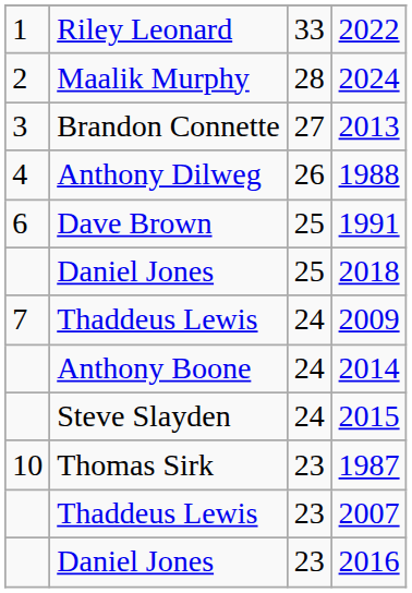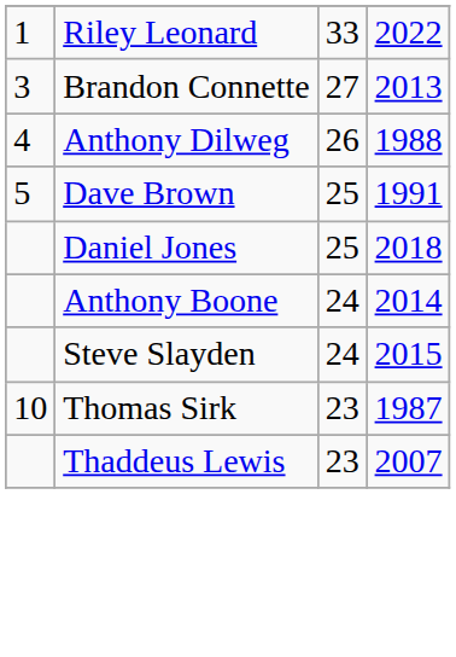 <table class="wikitable">
 <tr>
 </tr>
 <tr>
 <td>1</td>
 <td><a href='#'>Riley Leonard</a></td>
 <td><abbr>33</abbr></td>
 <td><a href='#'>2022</a></td>
-</tr>
-<tr>
-<td>2</td>
-<td><a href='#'>Maalik Murphy</a></td>
-<td><abbr>28</abbr></td>
-<td><a href='#'>2024</a></td>
 </tr>
 <tr>
 <td>3</td>
 <td>Brandon Connette</td>
 <td><abbr>27</abbr></td>
 <td><a href='#'>2013</a></td>
 </tr>
 <tr>
 <td>4</td>
 <td><a href='#'>Anthony Dilweg</a></td>
 <td><abbr>26</abbr></td>
 <td><a href='#'>1988</a></td>
 </tr>
 <tr>
-<td>6</td>
+<td>5</td>
 <td><a href='#'>Dave Brown</a></td>
 <td><abbr>25</abbr></td>
 <td><a href='#'>1991</a></td>
 </tr>
 <tr>
 <td></td>
 <td><a href='#'>Daniel Jones</a></td>
 <td><abbr>25</abbr></td>
 <td><a href='#'>2018</a></td>
-</tr>
-<tr>
-<td>7</td>
-<td><a href='#'>Thaddeus Lewis</a></td>
-<td><abbr>24</abbr></td>
-<td><a href='#'>2009</a></td>
 </tr>
 <tr>
 <td></td>
 <td><a href='#'>Anthony Boone</a></td>
 <td><abbr>24</abbr></td>
 <td><a href='#'>2014</a></td>
 </tr>
 <tr>
 <td></td>
 <td>Steve Slayden</td>
 <td><abbr>24</abbr></td>
 <td><a href='#'>2015</a></td>
 </tr>
 <tr>
 <td>10</td>
 <td>Thomas Sirk</td>
 <td><abbr>23</abbr></td>
 <td><a href='#'>1987</a></td>
 </tr>
 <tr>
 <td></td>
 <td><a href='#'>Thaddeus Lewis</a></td>
 <td><abbr>23</abbr></td>
 <td><a href='#'>2007</a></td>
 </tr>
-<tr>
-<td></td>
-<td><a href='#'>Daniel Jones</a></td>
-<td><abbr>23</abbr></td>
-<td><a href='#'>2016</a></td>
-</tr>
 </table>
